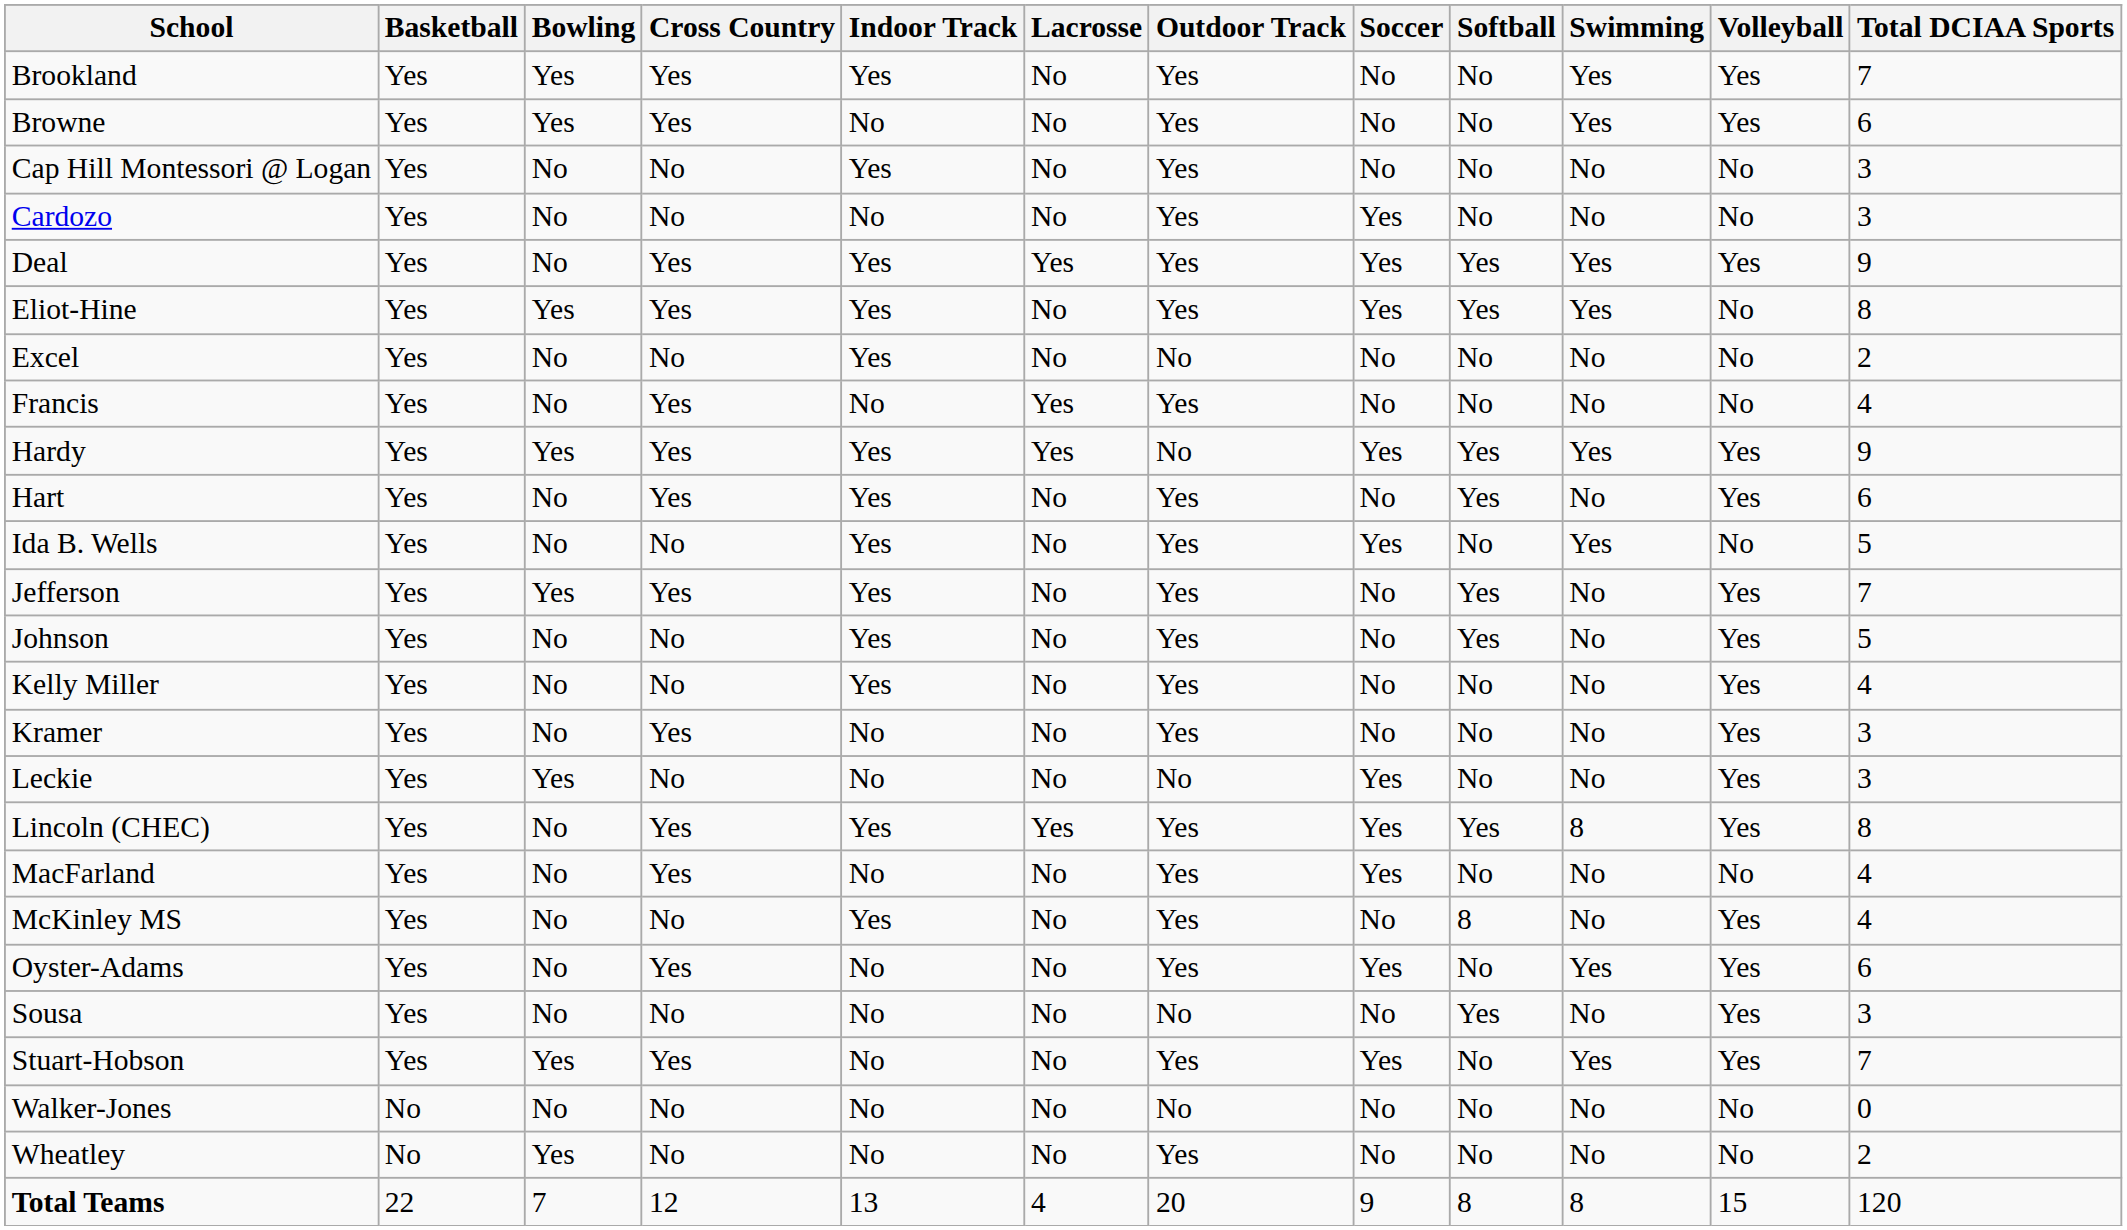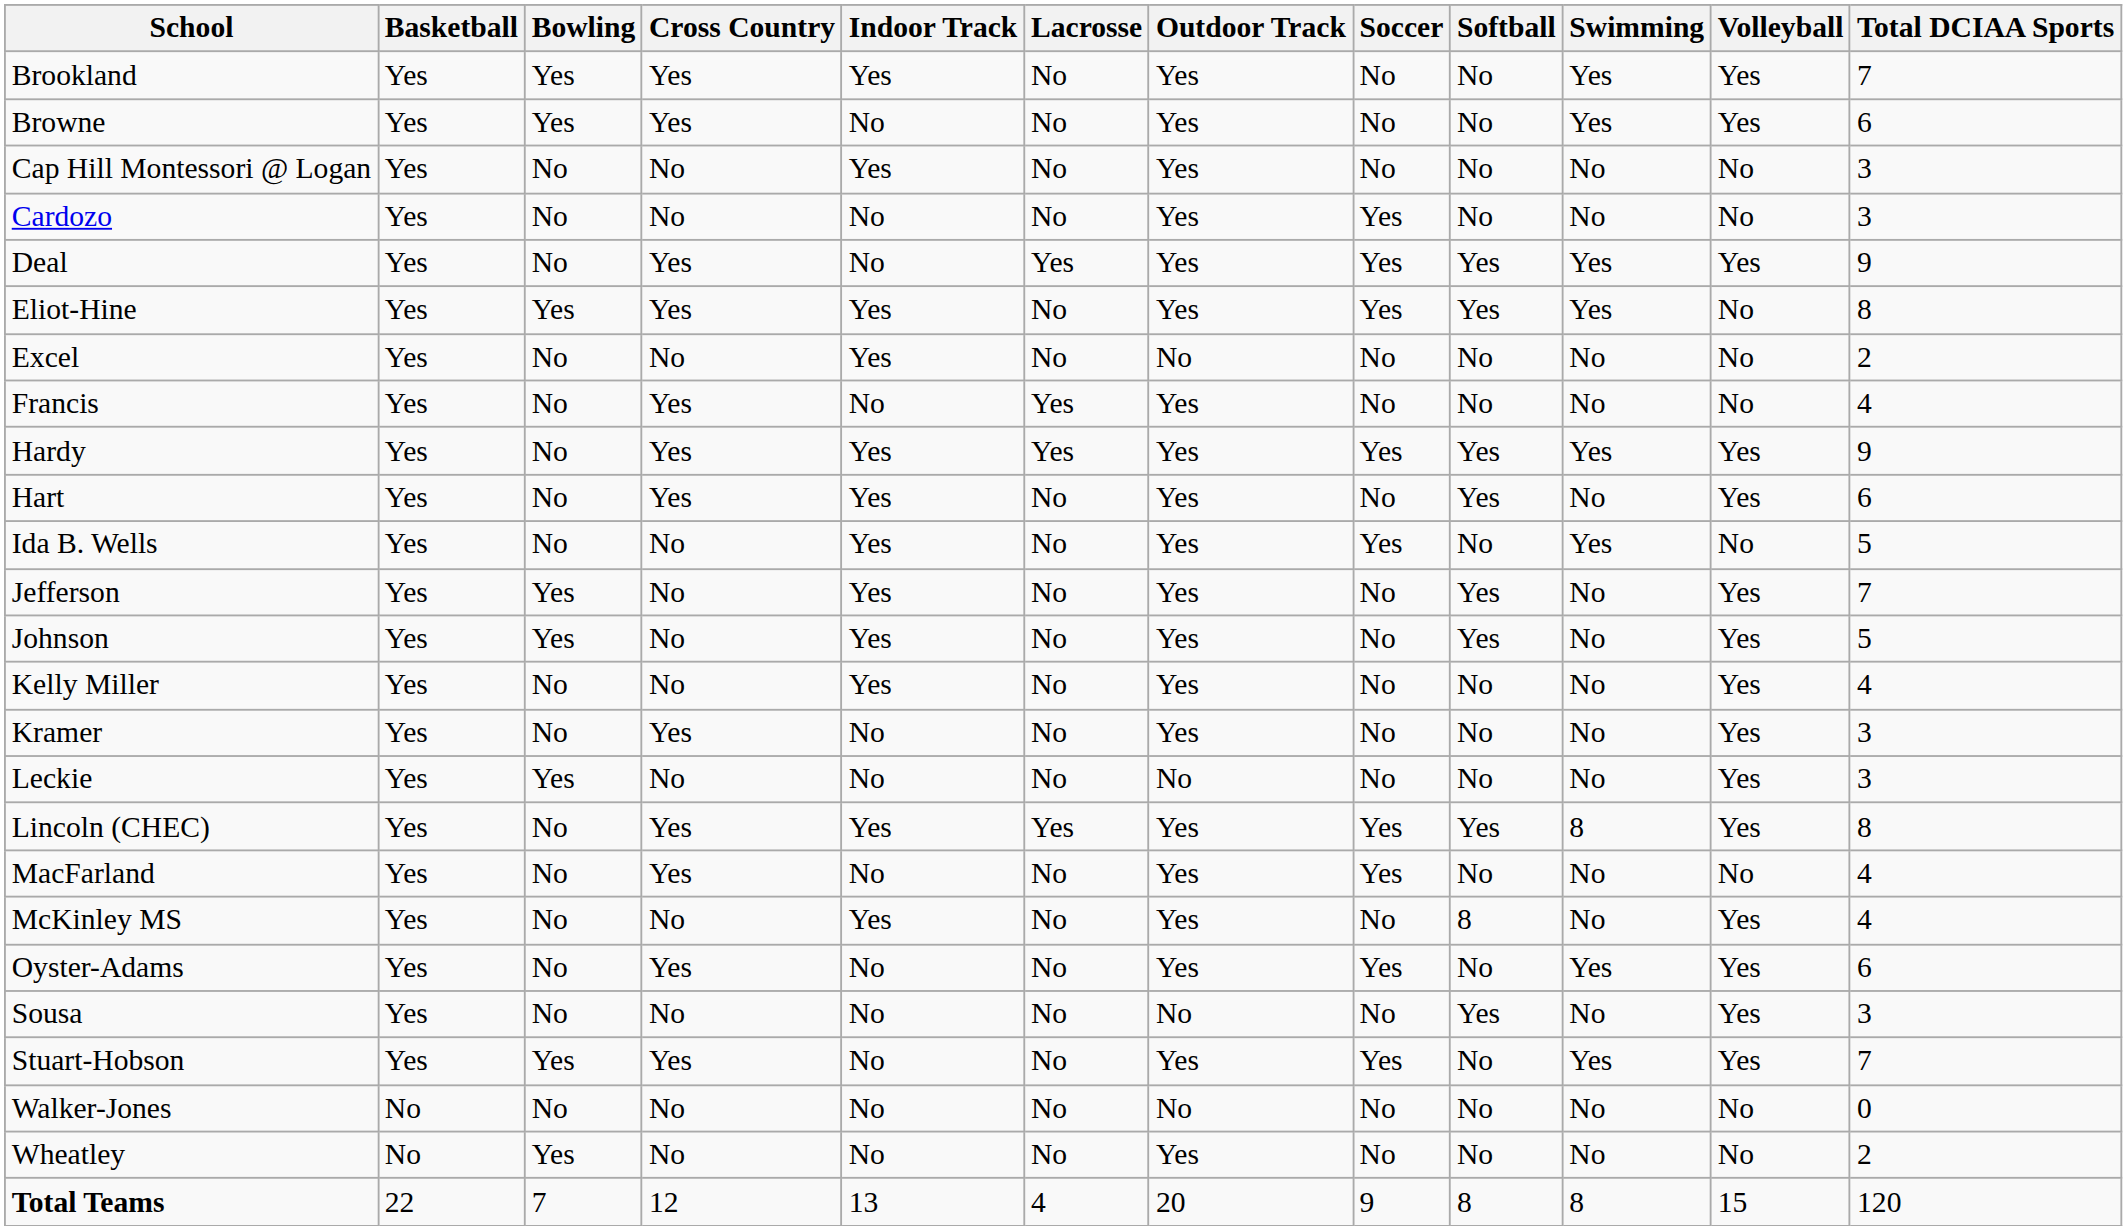 <table class="wikitable sortable">
 <tr>
 <th>School</th>
 <th>Basketball</th>
 <th>Bowling</th>
 <th>Cross Country</th>
 <th>Indoor Track</th>
 <th>Lacrosse</th>
 <th>Outdoor Track</th>
 <th>Soccer</th>
 <th>Softball</th>
 <th>Swimming</th>
 <th>Volleyball</th>
 <th>Total DCIAA Sports</th>
 </tr>
 <tr>
 <td>Brookland</td>
 <td>Yes</td>
 <td>Yes</td>
 <td>Yes</td>
 <td>Yes</td>
 <td>No</td>
 <td>Yes</td>
 <td>No</td>
 <td>No</td>
 <td>Yes</td>
 <td>Yes</td>
 <td>7</td>
 </tr>
 <tr>
 <td>Browne</td>
 <td>Yes</td>
 <td>Yes</td>
 <td>Yes</td>
 <td>No</td>
 <td>No</td>
 <td>Yes</td>
 <td>No</td>
 <td>No</td>
 <td>Yes</td>
 <td>Yes</td>
 <td>6</td>
 </tr>
 <tr>
 <td>Cap Hill Montessori @ Logan</td>
 <td>Yes</td>
 <td>No</td>
 <td>No</td>
 <td>Yes</td>
 <td>No</td>
 <td>Yes</td>
 <td>No</td>
 <td>No</td>
 <td>No</td>
 <td>No</td>
 <td>3</td>
 </tr>
 <tr>
 <td><a href='#'>Cardozo</a></td>
 <td>Yes</td>
 <td>No</td>
 <td>No</td>
 <td>No</td>
 <td>No</td>
 <td>Yes</td>
 <td>Yes</td>
 <td>No</td>
 <td>No</td>
 <td>No</td>
 <td>3</td>
 </tr>
 <tr>
 <td>Deal</td>
 <td>Yes</td>
 <td>No</td>
 <td>Yes</td>
-<td>Yes</td>
+<td>No</td>
 <td>Yes</td>
 <td>Yes</td>
 <td>Yes</td>
 <td>Yes</td>
 <td>Yes</td>
 <td>Yes</td>
 <td>9</td>
 </tr>
 <tr>
 <td>Eliot-Hine</td>
 <td>Yes</td>
 <td>Yes</td>
 <td>Yes</td>
 <td>Yes</td>
 <td>No</td>
 <td>Yes</td>
 <td>Yes</td>
 <td>Yes</td>
 <td>Yes</td>
 <td>No</td>
 <td>8</td>
 </tr>
 <tr>
 <td>Excel</td>
 <td>Yes</td>
 <td>No</td>
 <td>No</td>
 <td>Yes</td>
 <td>No</td>
 <td>No</td>
 <td>No</td>
 <td>No</td>
 <td>No</td>
 <td>No</td>
 <td>2</td>
 </tr>
 <tr>
 <td>Francis</td>
 <td>Yes</td>
 <td>No</td>
 <td>Yes</td>
 <td>No</td>
 <td>Yes</td>
 <td>Yes</td>
 <td>No</td>
 <td>No</td>
 <td>No</td>
 <td>No</td>
 <td>4</td>
 </tr>
 <tr>
 <td>Hardy</td>
 <td>Yes</td>
+<td>No</td>
 <td>Yes</td>
 <td>Yes</td>
 <td>Yes</td>
 <td>Yes</td>
-<td>No</td>
 <td>Yes</td>
 <td>Yes</td>
 <td>Yes</td>
 <td>Yes</td>
 <td>9</td>
 </tr>
 <tr>
 <td>Hart</td>
 <td>Yes</td>
 <td>No</td>
 <td>Yes</td>
 <td>Yes</td>
 <td>No</td>
 <td>Yes</td>
 <td>No</td>
 <td>Yes</td>
 <td>No</td>
 <td>Yes</td>
 <td>6</td>
 </tr>
 <tr>
 <td>Ida B. Wells</td>
 <td>Yes</td>
 <td>No</td>
 <td>No</td>
 <td>Yes</td>
 <td>No</td>
 <td>Yes</td>
 <td>Yes</td>
 <td>No</td>
 <td>Yes</td>
 <td>No</td>
 <td>5</td>
 </tr>
 <tr>
 <td>Jefferson</td>
 <td>Yes</td>
 <td>Yes</td>
-<td>Yes</td>
+<td>No</td>
 <td>Yes</td>
 <td>No</td>
 <td>Yes</td>
 <td>No</td>
 <td>Yes</td>
 <td>No</td>
 <td>Yes</td>
 <td>7</td>
 </tr>
 <tr>
 <td>Johnson</td>
 <td>Yes</td>
-<td>No</td>
+<td>Yes</td>
 <td>No</td>
 <td>Yes</td>
 <td>No</td>
 <td>Yes</td>
 <td>No</td>
 <td>Yes</td>
 <td>No</td>
 <td>Yes</td>
 <td>5</td>
 </tr>
 <tr>
 <td>Kelly Miller</td>
 <td>Yes</td>
 <td>No</td>
 <td>No</td>
 <td>Yes</td>
 <td>No</td>
 <td>Yes</td>
 <td>No</td>
 <td>No</td>
 <td>No</td>
 <td>Yes</td>
 <td>4</td>
 </tr>
 <tr>
 <td>Kramer</td>
 <td>Yes</td>
 <td>No</td>
 <td>Yes</td>
 <td>No</td>
 <td>No</td>
 <td>Yes</td>
 <td>No</td>
 <td>No</td>
 <td>No</td>
 <td>Yes</td>
 <td>3</td>
 </tr>
 <tr>
 <td>Leckie</td>
 <td>Yes</td>
 <td>Yes</td>
 <td>No</td>
 <td>No</td>
 <td>No</td>
 <td>No</td>
-<td>Yes</td>
+<td>No</td>
 <td>No</td>
 <td>No</td>
 <td>Yes</td>
 <td>3</td>
 </tr>
 <tr>
 <td>Lincoln (CHEC)</td>
 <td>Yes</td>
 <td>No</td>
 <td>Yes</td>
 <td>Yes</td>
 <td>Yes</td>
 <td>Yes</td>
 <td>Yes</td>
 <td>Yes</td>
 <td>8</td>
 <td>Yes</td>
 <td>8</td>
 </tr>
 <tr>
 <td>MacFarland</td>
 <td>Yes</td>
 <td>No</td>
 <td>Yes</td>
 <td>No</td>
 <td>No</td>
 <td>Yes</td>
 <td>Yes</td>
 <td>No</td>
 <td>No</td>
 <td>No</td>
 <td>4</td>
 </tr>
 <tr>
 <td>McKinley MS</td>
 <td>Yes</td>
 <td>No</td>
 <td>No</td>
 <td>Yes</td>
 <td>No</td>
 <td>Yes</td>
 <td>No</td>
 <td>8</td>
 <td>No</td>
 <td>Yes</td>
 <td>4</td>
 </tr>
 <tr>
 <td>Oyster-Adams</td>
 <td>Yes</td>
 <td>No</td>
 <td>Yes</td>
 <td>No</td>
 <td>No</td>
 <td>Yes</td>
 <td>Yes</td>
 <td>No</td>
 <td>Yes</td>
 <td>Yes</td>
 <td>6</td>
 </tr>
 <tr>
 <td>Sousa</td>
 <td>Yes</td>
 <td>No</td>
 <td>No</td>
 <td>No</td>
 <td>No</td>
 <td>No</td>
 <td>No</td>
 <td>Yes</td>
 <td>No</td>
 <td>Yes</td>
 <td>3</td>
 </tr>
 <tr>
 <td>Stuart-Hobson</td>
 <td>Yes</td>
 <td>Yes</td>
 <td>Yes</td>
 <td>No</td>
 <td>No</td>
 <td>Yes</td>
 <td>Yes</td>
 <td>No</td>
 <td>Yes</td>
 <td>Yes</td>
 <td>7</td>
 </tr>
 <tr>
 <td>Walker-Jones</td>
 <td>No</td>
 <td>No</td>
 <td>No</td>
 <td>No</td>
 <td>No</td>
 <td>No</td>
 <td>No</td>
 <td>No</td>
 <td>No</td>
 <td>No</td>
 <td>0</td>
 </tr>
 <tr>
 <td>Wheatley</td>
 <td>No</td>
 <td>Yes</td>
 <td>No</td>
 <td>No</td>
 <td>No</td>
 <td>Yes</td>
 <td>No</td>
 <td>No</td>
 <td>No</td>
 <td>No</td>
 <td>2</td>
 </tr>
 <tr>
 <td><strong>Total Teams</strong></td>
 <td>22</td>
 <td>7</td>
 <td>12</td>
 <td>13</td>
 <td>4</td>
 <td>20</td>
 <td>9</td>
 <td>8</td>
 <td>8</td>
 <td>15</td>
 <td>120</td>
 </tr>
 </table>
